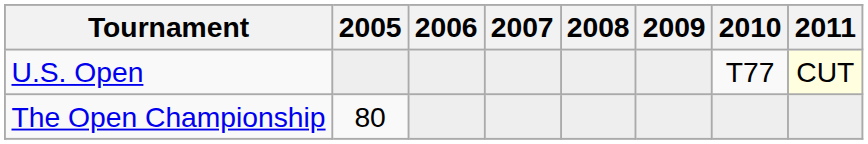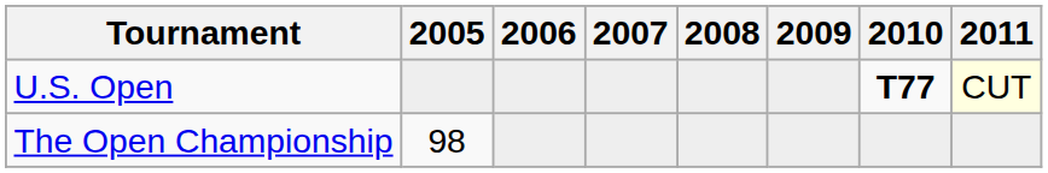 <table class="wikitable" style="font-size:95%;text-align:center;">
 <tr>
 <th>Tournament</th>
 <th>2005</th>
 <th>2006</th>
 <th>2007</th>
 <th>2008</th>
 <th>2009</th>
 <th>2010</th>
 <th>2011</th>
 </tr>
 <tr>
 <td align=left><a href='#'>U.S. Open</a></td>
 <td style="background:#eeeeee;"></td>
 <td style="background:#eeeeee;"></td>
 <td style="background:#eeeeee;"></td>
 <td style="background:#eeeeee;"></td>
 <td style="background:#eeeeee;"></td>
-<td>T77</td>
+<td><strong>T77</strong></td>
 <td style="background: lightyellow;">CUT</td>
 </tr>
 <tr>
 <td align=left><a href='#'>The Open Championship</a></td>
-<td>80</td>
+<td>98</td>
 <td style="background:#eeeeee;"></td>
 <td style="background:#eeeeee;"></td>
 <td style="background:#eeeeee;"></td>
 <td style="background:#eeeeee;"></td>
 <td style="background:#eeeeee;"></td>
 <td style="background:#eeeeee;"></td>
 </tr>
 </table>
